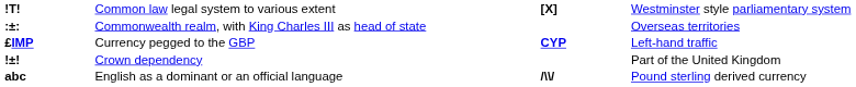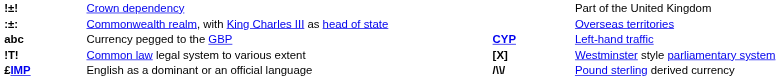 <table>
 <tr>
 <th width="5%"></th>
 <th width="25%"></th>
 <th width="5%"></th>
 <th width="20%"></th>
 </tr>
 <tr>
-<td><strong>!T!</strong></td>
-<td><a href='#'>Common law</a> legal system to various extent</td>
-<td><strong>[X]</strong></td>
-<td><a href='#'>Westminster</a> style <a href='#'>parliamentary system</a></td>
+<td><strong>!±!</strong></td>
+<td><a href='#'>Crown dependency</a></td>
+<td></td>
+<td>Part of the United Kingdom</td>
 </tr>
 <tr>
 <td><strong>:±:</strong></td>
 <td><a href='#'>Commonwealth realm</a>, with <a href='#'>King Charles III</a> as <a href='#'>head of state</a></td>
 <td></td>
 <td><a href='#'>Overseas territories</a></td>
 </tr>
 <tr>
-<td><strong>£<a href='#'>IMP</a></strong></td>
+<td><strong>abc</strong></td>
 <td>Currency pegged to the <a href='#'>GBP</a></td>
 <td><strong><a href='#'>CYP</a></strong></td>
 <td><a href='#'>Left-hand traffic</a></td>
 </tr>
 <tr>
-<td><strong>!±!</strong></td>
-<td><a href='#'>Crown dependency</a></td>
-<td></td>
-<td>Part of the United Kingdom</td>
+<td><strong>!T!</strong></td>
+<td><a href='#'>Common law</a> legal system to various extent</td>
+<td><strong>[X]</strong></td>
+<td><a href='#'>Westminster</a> style <a href='#'>parliamentary system</a></td>
 </tr>
 <tr>
-<td><strong>abc</strong></td>
+<td><strong>£<a href='#'>IMP</a></strong></td>
 <td>English as a dominant or an official language</td>
 <td><strong>/\\/</strong></td>
 <td><a href='#'>Pound sterling</a> derived currency</td>
 </tr>
 </table>
